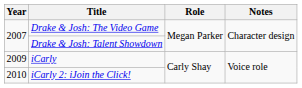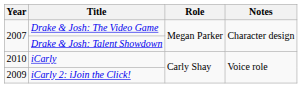 <table class="wikitable sortable">
 <tr>
 <th>Year</th>
 <th>Title</th>
 <th>Role</th>
 <th>Notes</th>
 </tr>
 <tr>
 <td rowspan=2>2007</td>
 <td><em><a href='#'>Drake & Josh: The Video Game</a></em></td>
 <td rowspan="2">Megan Parker</td>
 <td rowspan="2">Character design</td>
 </tr>
 <tr>
 <td><em><a href='#'>Drake & Josh: Talent Showdown</a></em></td>
 </tr>
 <tr>
-<td>2009</td>
+<td>2010</td>
 <td><em><a href='#'>iCarly</a></em></td>
 <td rowspan="2">Carly Shay</td>
 <td rowspan="2">Voice role</td>
 </tr>
 <tr>
-<td>2010</td>
+<td>2009</td>
 <td><em><a href='#'>iCarly 2: iJoin the Click!</a></em></td>
 </tr>
 </table>
